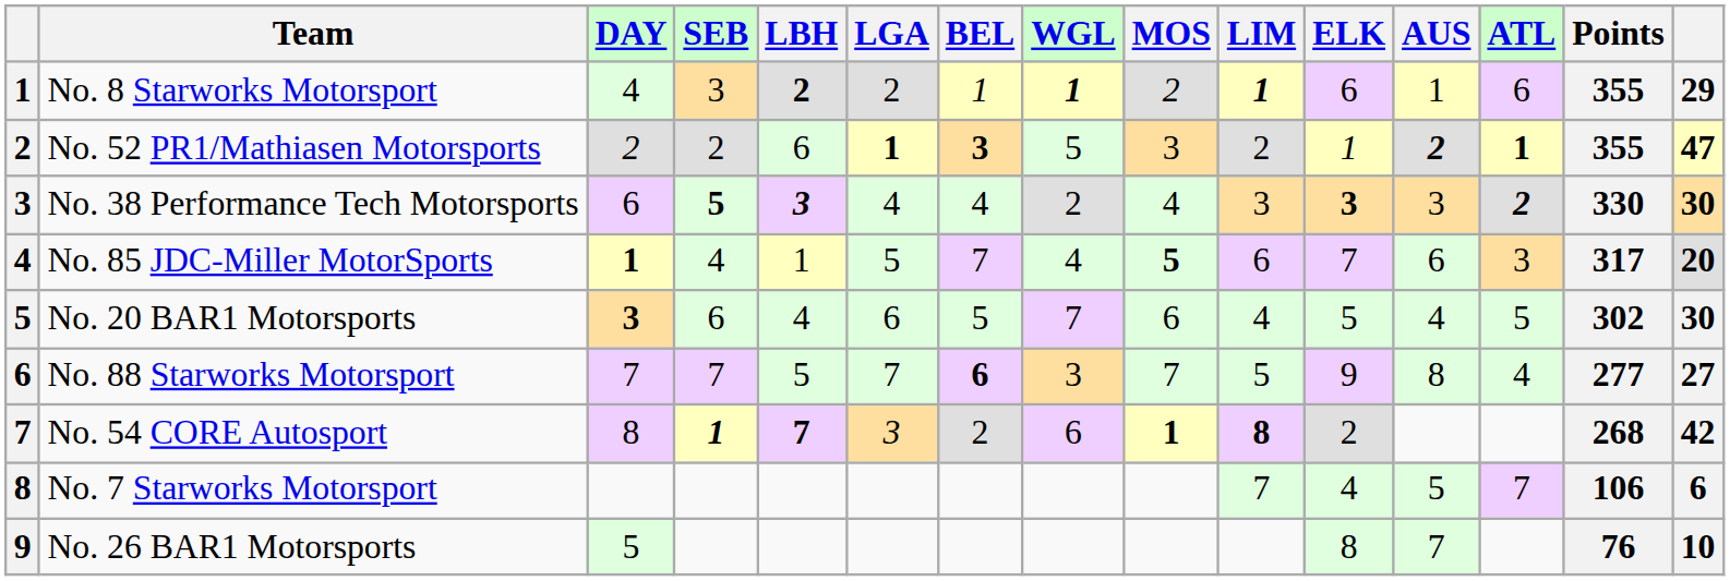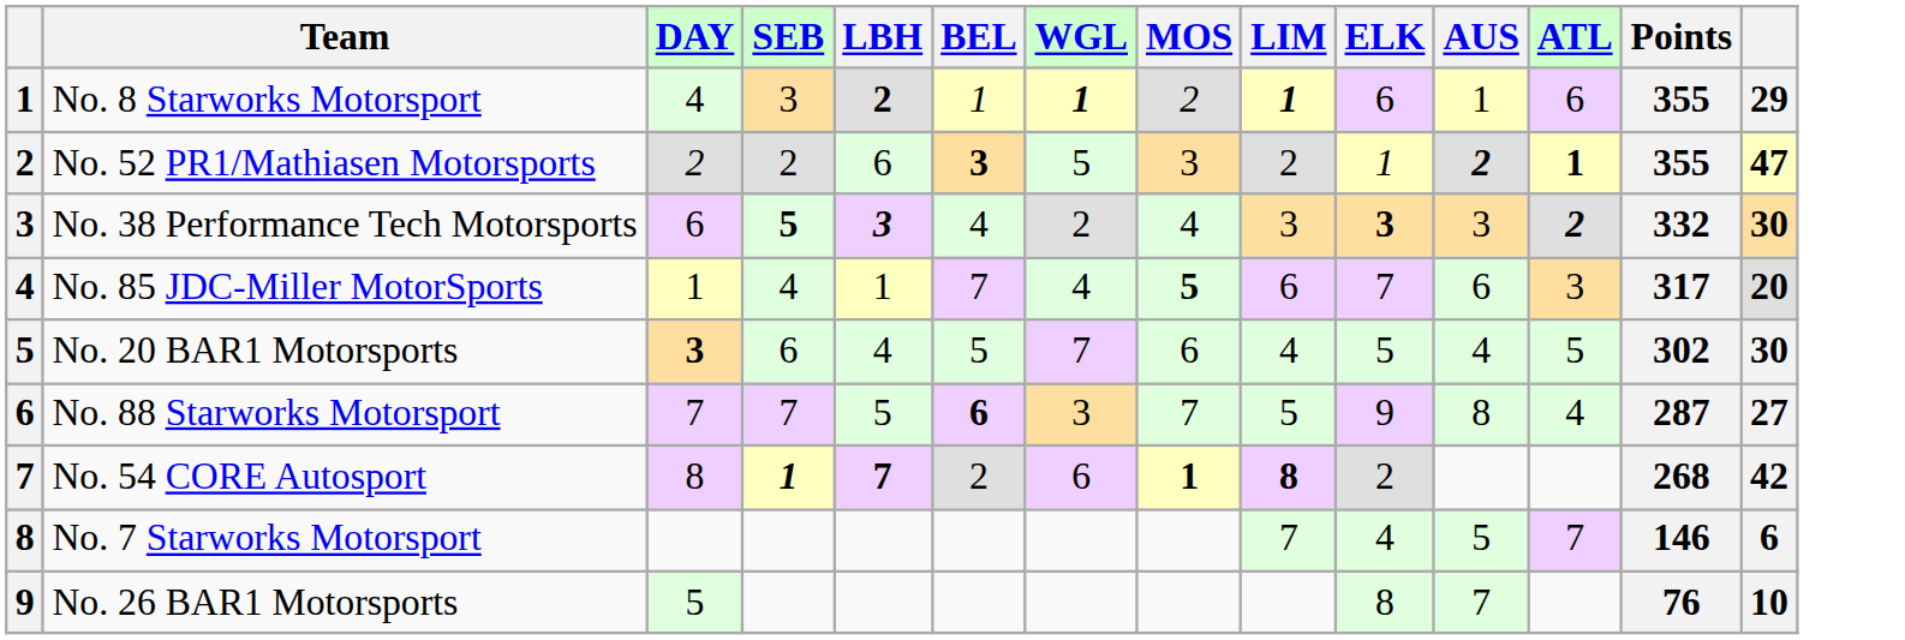 <table class="wikitable" style="font-size:85%; text-align:center">
 <tr style="background:#f9f9f9; vertical-align:top;">
 <th valign=middle></th>
 <th valign=middle>Team</th>
 <td style="background:#ccffcc;"><strong><a href='#'>DAY</a></strong></td>
 <td style="background:#ccffcc;"><strong><a href='#'>SEB</a></strong></td>
 <th><a href='#'>LBH</a></th>
-<th><a href='#'>LGA</a></th>
 <th><a href='#'>BEL</a></th>
 <td style="background:#ccffcc;"><strong><a href='#'>WGL</a></strong></td>
 <th><a href='#'>MOS</a></th>
 <th><a href='#'>LIM</a></th>
 <th><a href='#'>ELK</a></th>
 <th><a href='#'>AUS</a></th>
 <td style="background:#ccffcc;"><strong><a href='#'>ATL</a></strong></td>
 <th valign=middle>Points</th>
 <th valign=middle></th>
 </tr>
 <tr>
 <th>1</th>
 <td align=left>No. 8 <a href='#'>Starworks Motorsport</a></td>
 <td style="background:#dfffdf;">4</td>
 <td style="background:#ffdf9f;">3</td>
 <td style="background:#dfdfdf;"><strong>2</strong></td>
-<td style="background:#dfdfdf;">2</td>
 <td style="background:#ffffbf;"><em>1</em></td>
 <td style="background:#ffffbf;"><strong><em>1</em></strong></td>
 <td style="background:#dfdfdf;"><em>2</em></td>
 <td style="background:#ffffbf;"><strong><em>1</em></strong></td>
 <td style="background:#efcfff;">6</td>
 <td style="background:#ffffbf;">1</td>
 <td style="background:#efcfff;">6</td>
 <th>355</th>
 <th>29</th>
 </tr>
 <tr>
 <th>2</th>
 <td align=left>No. 52 <a href='#'>PR1/Mathiasen Motorsports</a></td>
 <td style="background:#dfdfdf;"><em>2</em></td>
 <td style="background:#dfdfdf;">2</td>
 <td style="background:#dfffdf;">6</td>
-<td style="background:#ffffbf;"><strong>1</strong></td>
 <td style="background:#ffdf9f;"><strong>3</strong></td>
 <td style="background:#dfffdf;">5</td>
 <td style="background:#ffdf9f;">3</td>
 <td style="background:#dfdfdf;">2</td>
 <td style="background:#ffffbf;"><em>1</em></td>
 <td style="background:#dfdfdf;"><strong><em>2</em></strong></td>
 <td style="background:#ffffbf;"><strong>1</strong></td>
 <th>355</th>
 <td style="background:#ffffbf;"><strong>47</strong></td>
 </tr>
 <tr>
 <th>3</th>
 <td align=left>No. 38 Performance Tech Motorsports</td>
 <td style="background:#efcfff;">6</td>
 <td style="background:#dfffdf;"><strong>5</strong></td>
 <td style="background:#efcfff;"><strong><em>3</em></strong></td>
 <td style="background:#dfffdf;">4</td>
-<td style="background:#dfffdf;">4</td>
 <td style="background:#dfdfdf;">2</td>
 <td style="background:#dfffdf;">4</td>
 <td style="background:#ffdf9f;">3</td>
 <td style="background:#ffdf9f;"><strong>3</strong></td>
 <td style="background:#ffdf9f;">3</td>
 <td style="background:#dfdfdf;"><strong><em>2</em></strong></td>
-<th>330</th>
+<th>332</th>
 <td style="background:#ffdf9f;"><strong>30</strong></td>
 </tr>
 <tr>
 <th>4</th>
 <td align=left>No. 85 <a href='#'>JDC-Miller MotorSports</a></td>
-<td style="background:#ffffbf;"><strong>1</strong></td>
+<td style="background:#ffffbf;">1</td>
 <td style="background:#dfffdf;">4</td>
 <td style="background:#ffffbf;">1</td>
-<td style="background:#dfffdf;">5</td>
 <td style="background:#efcfff;">7</td>
 <td style="background:#dfffdf;">4</td>
 <td style="background:#dfffdf;"><strong>5</strong></td>
 <td style="background:#efcfff;">6</td>
 <td style="background:#efcfff;">7</td>
 <td style="background:#dfffdf;">6</td>
 <td style="background:#ffdf9f;">3</td>
 <th>317</th>
 <td style="background:#dfdfdf;"><strong>20</strong></td>
 </tr>
 <tr>
 <th>5</th>
 <td align=left>No. 20 BAR1 Motorsports</td>
 <td style="background:#ffdf9f;"><strong>3</strong></td>
 <td style="background:#dfffdf;">6</td>
 <td style="background:#dfffdf;">4</td>
-<td style="background:#dfffdf;">6</td>
 <td style="background:#dfffdf;">5</td>
 <td style="background:#efcfff;">7</td>
 <td style="background:#dfffdf;">6</td>
 <td style="background:#dfffdf;">4</td>
 <td style="background:#dfffdf;">5</td>
 <td style="background:#dfffdf;">4</td>
 <td style="background:#dfffdf;">5</td>
 <th>302</th>
 <th>30</th>
 </tr>
 <tr>
 <th>6</th>
 <td align=left>No. 88 <a href='#'>Starworks Motorsport</a></td>
 <td style="background:#efcfff;">7</td>
 <td style="background:#efcfff;">7</td>
 <td style="background:#dfffdf;">5</td>
-<td style="background:#dfffdf;">7</td>
 <td style="background:#efcfff;"><strong>6</strong></td>
 <td style="background:#ffdf9f;">3</td>
 <td style="background:#dfffdf;">7</td>
 <td style="background:#dfffdf;">5</td>
 <td style="background:#efcfff;">9</td>
 <td style="background:#dfffdf;">8</td>
 <td style="background:#dfffdf;">4</td>
-<th>277</th>
+<th>287</th>
 <th>27</th>
 </tr>
 <tr>
 <th>7</th>
 <td align=left>No. 54 <a href='#'>CORE Autosport</a></td>
 <td style="background:#efcfff;">8</td>
 <td style="background:#ffffbf;"><strong><em>1</em></strong></td>
 <td style="background:#efcfff;"><strong>7</strong></td>
-<td style="background:#ffdf9f;"><em>3</em></td>
 <td style="background:#dfdfdf;">2</td>
 <td style="background:#efcfff;">6</td>
 <td style="background:#ffffbf;"><strong>1</strong></td>
 <td style="background:#efcfff;"><strong>8</strong></td>
 <td style="background:#dfdfdf;">2</td>
 <td></td>
 <td></td>
 <th>268</th>
 <th>42</th>
 </tr>
 <tr>
 <th>8</th>
 <td align=left>No. 7 <a href='#'>Starworks Motorsport</a></td>
 <td></td>
 <td></td>
 <td></td>
 <td></td>
 <td></td>
 <td></td>
-<td></td>
 <td style="background:#dfffdf;">7</td>
 <td style="background:#dfffdf;">4</td>
 <td style="background:#dfffdf;">5</td>
 <td style="background:#efcfff;">7</td>
-<th>106</th>
+<th>146</th>
 <th>6</th>
 </tr>
 <tr>
 <th>9</th>
 <td align=left>No. 26 BAR1 Motorsports</td>
 <td style="background:#dfffdf;">5</td>
-<td></td>
 <td></td>
 <td></td>
 <td></td>
 <td></td>
 <td></td>
 <td></td>
 <td style="background:#dfffdf;">8</td>
 <td style="background:#dfffdf;">7</td>
 <td></td>
 <th>76</th>
 <th>10</th>
 </tr>
 </table>
